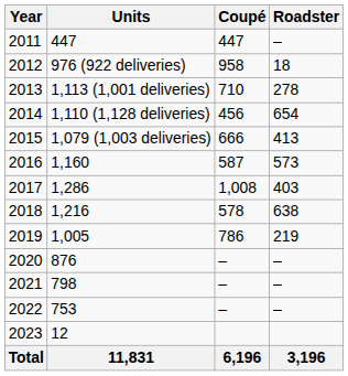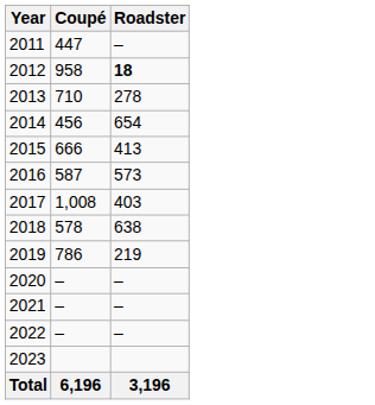 <table class="wikitable">
 <tr>
 <th>Year</th>
-<th>Units</th>
 <th>Coupé</th>
 <th>Roadster</th>
 </tr>
 <tr>
 <td>2011</td>
 <td>447</td>
-<td>447</td>
 <td>–</td>
 </tr>
 <tr>
 <td>2012</td>
-<td>976 (922 deliveries)</td>
 <td>958</td>
-<td>18</td>
+<td><strong>18</strong></td>
 </tr>
 <tr>
 <td>2013</td>
-<td>1,113 (1,001 deliveries)</td>
 <td>710</td>
 <td>278</td>
 </tr>
 <tr>
 <td>2014</td>
-<td>1,110 (1,128 deliveries)</td>
 <td>456</td>
 <td>654</td>
 </tr>
 <tr>
 <td>2015</td>
-<td>1,079 (1,003 deliveries)</td>
 <td>666</td>
 <td>413</td>
 </tr>
 <tr>
 <td>2016</td>
-<td>1,160</td>
 <td>587</td>
 <td>573</td>
 </tr>
 <tr>
 <td>2017</td>
-<td>1,286</td>
 <td>1,008</td>
 <td>403</td>
 </tr>
 <tr>
 <td>2018</td>
-<td>1,216</td>
 <td>578</td>
 <td>638</td>
 </tr>
 <tr>
 <td>2019</td>
-<td>1,005</td>
 <td>786</td>
 <td>219</td>
 </tr>
 <tr>
 <td>2020</td>
-<td>876</td>
 <td>–</td>
 <td>–</td>
 </tr>
 <tr>
 <td>2021</td>
-<td>798</td>
 <td>–</td>
 <td>–</td>
 </tr>
 <tr>
 <td>2022</td>
-<td>753</td>
 <td>–</td>
 <td>–</td>
 </tr>
 <tr>
 <td>2023</td>
-<td>12</td>
 <td></td>
 <td></td>
 </tr>
 <tr>
 <th>Total</th>
-<th>11,831</th>
 <th>6,196</th>
 <th>3,196</th>
 </tr>
 </table>
